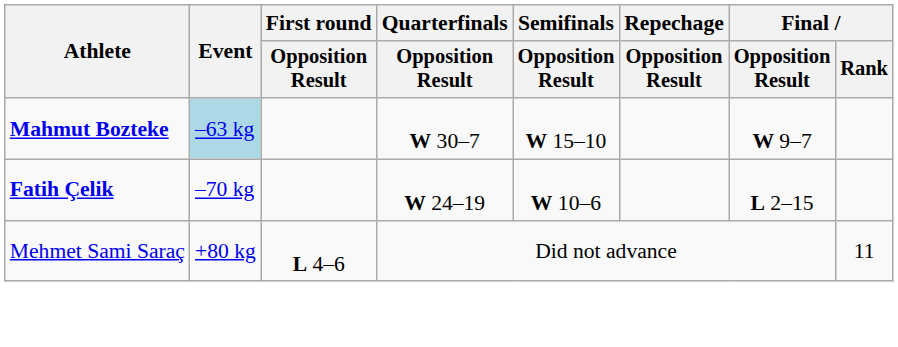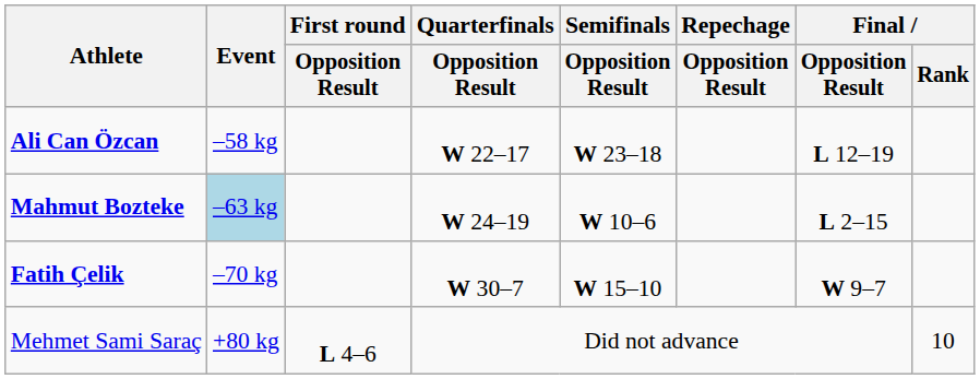 <table class="wikitable" style="font-size:90%;">
 <tr>
 <th rowspan=2>Athlete</th>
 <th rowspan=2>Event</th>
 <th>First round</th>
 <th>Quarterfinals</th>
 <th>Semifinals</th>
 <th>Repechage</th>
 <th colspan=2>Final / </th>
 </tr>
 <tr style="font-size:95%">
 <th>Opposition<br>Result</th>
 <th>Opposition<br>Result</th>
 <th>Opposition<br>Result</th>
 <th>Opposition<br>Result</th>
 <th>Opposition<br>Result</th>
 <th>Rank</th>
 </tr>
 <tr align=center>
+<td align=left><strong><a href='#'>Ali Can Özcan</a></strong></td>
+<td align=left><a href='#'>–58 kg</a></td>
+<td></td>
+<td><br><strong>W</strong> 22–17</td>
+<td><br><strong>W</strong> 23–18</td>
+<td></td>
+<td><br><strong>L</strong> 12–19</td>
+<td></td>
+</tr>
+<tr align=center>
 <td align=left><strong><a href='#'>Mahmut Bozteke</a></strong></td>
 <td align=left style="background: lightblue;"><a href='#'>–63 kg</a></td>
+<td></td>
+<td><br><strong>W</strong> 24–19</td>
+<td><br><strong>W</strong> 10–6</td>
+<td></td>
+<td><br><strong>L</strong> 2–15</td>
+<td></td>
+</tr>
+<tr align=center>
+<td align=left><strong><a href='#'>Fatih Çelik</a></strong></td>
+<td align=left><a href='#'>–70 kg</a></td>
 <td></td>
 <td><br><strong>W</strong> 30–7</td>
 <td><br><strong>W</strong> 15–10</td>
 <td></td>
 <td><br><strong>W</strong> 9–7</td>
 <td></td>
 </tr>
 <tr align=center>
-<td align=left><strong><a href='#'>Fatih Çelik</a></strong></td>
-<td align=left><a href='#'>–70 kg</a></td>
-<td></td>
-<td><br><strong>W</strong> 24–19</td>
-<td><br><strong>W</strong> 10–6</td>
-<td></td>
-<td><br><strong>L</strong> 2–15</td>
-<td></td>
-</tr>
-<tr align=center>
 <td align=left><a href='#'>Mehmet Sami Saraç</a></td>
 <td align=left><a href='#'>+80 kg</a></td>
 <td><br><strong>L</strong> 4–6</td>
 <td colspan=4>Did not advance</td>
-<td>11</td>
+<td>10</td>
 </tr>
 </table>
